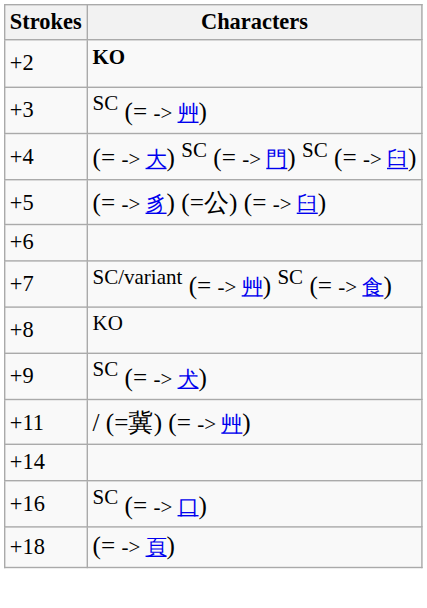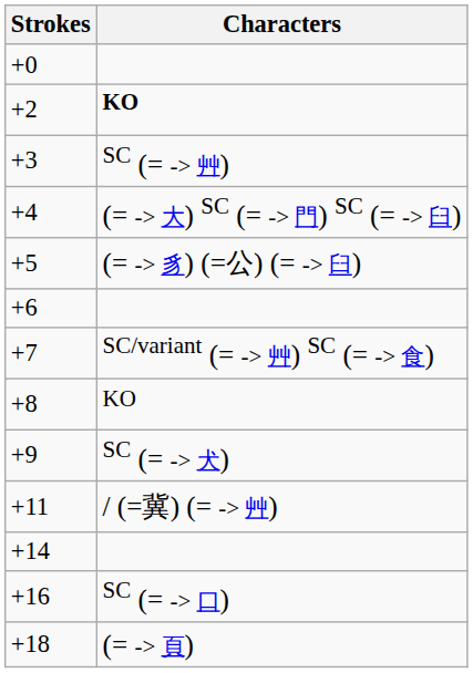 <table class="wikitable">
 <tr>
 <th>Strokes</th>
 <th>Characters</th>
+</tr>
+<tr --->
+<td>+0</td>
+<td style="font-size: large;"></td>
 </tr>
 <tr --->
 <td>+2</td>
 <td style="font-size: large;"><strong>   <sup>KO</sup></strong></td>
 </tr>
 <tr --->
 <td>+3</td>
 <td style="font-size: large;"><sup>SC</sup> (= <small>-> <a href='#'>艸</a></small>)</td>
 </tr>
 <tr --->
 <td>+4</td>
 <td style="font-size: large;">  (= <small>-> <a href='#'>大</a></small>) <sup>SC</sup> (= <small>-> <a href='#'>門</a></small>) <sup>SC</sup> (= <small>-> <a href='#'>臼</a></small>)</td>
 </tr>
 <tr --->
 <td>+5</td>
 <td style="font-size: large;"> (= <small>-> <a href='#'>豸</a></small>)  (=公)  (= <small>-> <a href='#'>臼</a></small>) </td>
 </tr>
 <tr --->
 <td>+6</td>
 <td style="font-size: large;">  </td>
 </tr>
 <tr --->
 <td>+7</td>
 <td style="font-size: large;"> <sup>SC/variant</sup> (= <small>-> <a href='#'>艸</a></small>) <sup>SC</sup> (= <small>-> <a href='#'>食</a></small>)</td>
 </tr>
 <tr --->
 <td>+8</td>
 <td style="font-size: large;"><sup>KO</sup> </td>
 </tr>
 <tr --->
 <td>+9</td>
 <td style="font-size: large;"><sup>SC</sup> (= <small>-> <a href='#'>犬</a></small>)</td>
 </tr>
 <tr --->
 <td>+11</td>
 <td style="font-size: large;">/ (=冀)  (= <small>-> <a href='#'>艸</a></small>)</td>
 </tr>
 <tr --->
 <td>+14</td>
 <td style="font-size: large;"></td>
 </tr>
 <tr --->
 <td>+16</td>
 <td style="font-size: large;"><sup>SC</sup> (= <small>-> <a href='#'>口</a></small>)</td>
 </tr>
 <tr --->
 <td>+18</td>
 <td style="font-size: large;"> (= <small>-> <a href='#'>頁</a></small>)</td>
 </tr>
 </table>
